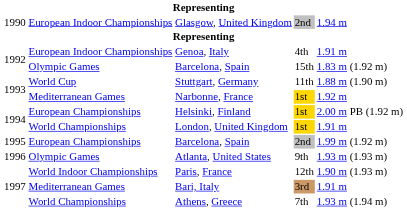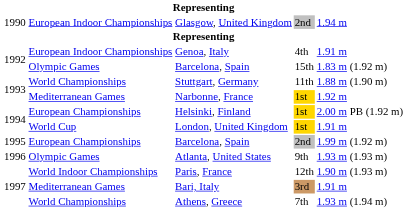 <table>
 <tr>
 <th colspan="5">Representing </th>
 </tr>
 <tr>
 <td>1990</td>
 <td><a href='#'>European Indoor Championships</a></td>
 <td><a href='#'>Glasgow</a>, <a href='#'>United Kingdom</a></td>
 <td bgcolor="silver">2nd</td>
 <td><a href='#'>1.94 m</a></td>
 </tr>
 <tr>
 <th colspan="5">Representing </th>
 </tr>
 <tr>
 <td rowspan=2>1992</td>
 <td><a href='#'>European Indoor Championships</a></td>
 <td><a href='#'>Genoa</a>, <a href='#'>Italy</a></td>
 <td>4th</td>
 <td><a href='#'>1.91 m</a></td>
 </tr>
 <tr>
 <td><a href='#'>Olympic Games</a></td>
 <td><a href='#'>Barcelona</a>, <a href='#'>Spain</a></td>
 <td>15th</td>
 <td><a href='#'>1.83 m</a>  (1.92 m)</td>
 </tr>
 <tr>
 <td rowspan=2>1993</td>
-<td><a href='#'>World Cup</a></td>
+<td><a href='#'>World Championships</a></td>
 <td><a href='#'>Stuttgart</a>, <a href='#'>Germany</a></td>
 <td>11th</td>
 <td><a href='#'>1.88 m</a>  (1.90 m)</td>
 </tr>
 <tr>
 <td><a href='#'>Mediterranean Games</a></td>
 <td><a href='#'>Narbonne</a>, <a href='#'>France</a></td>
 <td bgcolor="gold">1st</td>
 <td><a href='#'>1.92 m</a></td>
 </tr>
 <tr>
 <td rowspan=2>1994</td>
 <td><a href='#'>European Championships</a></td>
 <td><a href='#'>Helsinki</a>, <a href='#'>Finland</a></td>
 <td bgcolor="gold">1st</td>
 <td><a href='#'>2.00 m</a> PB  (1.92 m)</td>
 </tr>
 <tr>
-<td><a href='#'>World Championships</a></td>
+<td><a href='#'>World Cup</a></td>
 <td><a href='#'>London</a>, <a href='#'>United Kingdom</a></td>
 <td bgcolor="gold">1st</td>
 <td><a href='#'>1.91 m</a></td>
 </tr>
 <tr>
 <td>1995</td>
 <td><a href='#'>European Championships</a></td>
 <td><a href='#'>Barcelona</a>, <a href='#'>Spain</a></td>
 <td bgcolor="silver">2nd</td>
 <td><a href='#'>1.99 m</a>  (1.92 m)</td>
 </tr>
 <tr>
 <td>1996</td>
 <td><a href='#'>Olympic Games</a></td>
 <td><a href='#'>Atlanta</a>, <a href='#'>United States</a></td>
 <td>9th</td>
 <td><a href='#'>1.93 m</a>  (1.93 m)</td>
 </tr>
 <tr>
 <td rowspan=3>1997</td>
 <td><a href='#'>World Indoor Championships</a></td>
 <td><a href='#'>Paris</a>, <a href='#'>France</a></td>
 <td>12th</td>
 <td><a href='#'>1.90 m</a>  (1.93 m)</td>
 </tr>
 <tr>
 <td><a href='#'>Mediterranean Games</a></td>
 <td><a href='#'>Bari, Italy</a></td>
 <td bgcolor=cc9966>3rd</td>
 <td><a href='#'>1.91 m</a></td>
 </tr>
 <tr>
 <td><a href='#'>World Championships</a></td>
 <td><a href='#'>Athens</a>, <a href='#'>Greece</a></td>
 <td>7th</td>
 <td><a href='#'>1.93 m</a>  (1.94 m)</td>
 </tr>
 </table>
